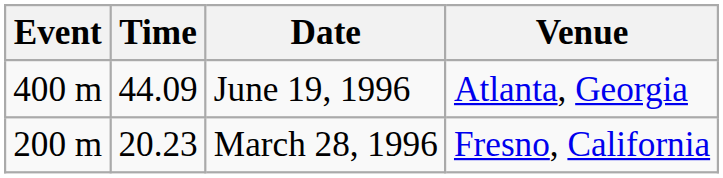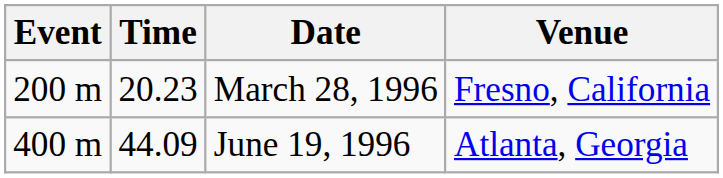 <table class=wikitable>
 <tr>
 <th>Event</th>
 <th>Time</th>
 <th>Date</th>
 <th>Venue</th>
 </tr>
 <tr>
+<td>200 m</td>
+<td>20.23</td>
+<td>March 28, 1996</td>
+<td><a href='#'>Fresno</a>, <a href='#'>California</a></td>
+</tr>
+<tr>
 <td>400 m</td>
 <td>44.09</td>
 <td>June 19, 1996</td>
 <td><a href='#'>Atlanta</a>, <a href='#'>Georgia</a></td>
 </tr>
-<tr>
-<td>200 m</td>
-<td>20.23</td>
-<td>March 28, 1996</td>
-<td><a href='#'>Fresno</a>, <a href='#'>California</a></td>
-</tr>
 </table>
